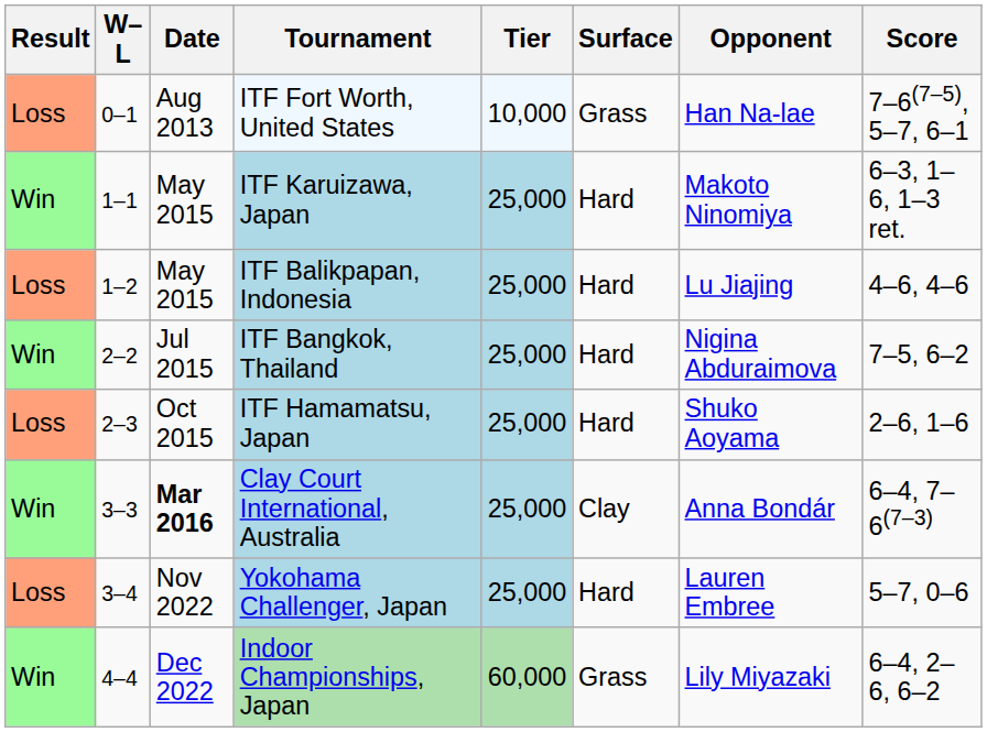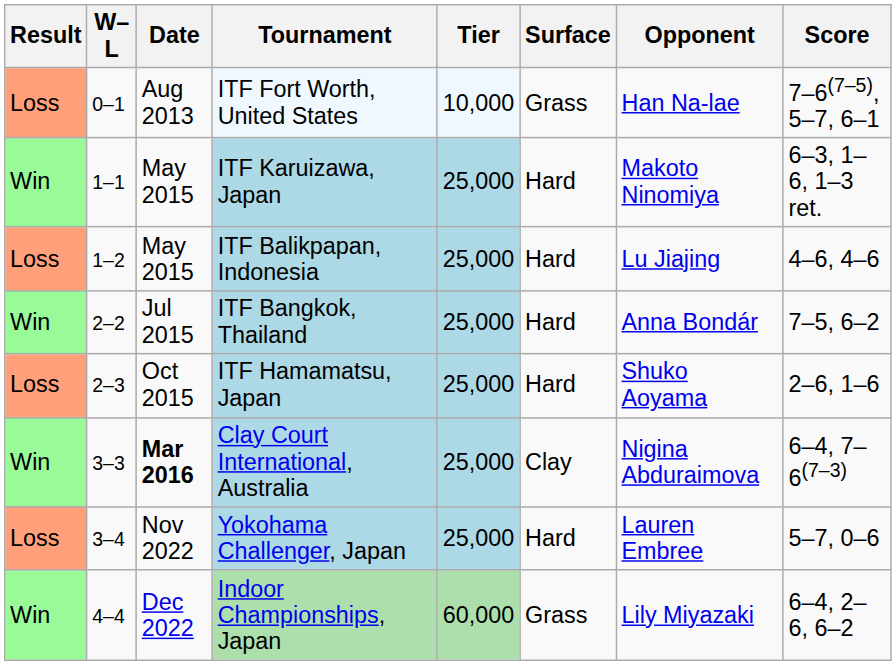 <table class="sortable wikitable">
 <tr>
 <th>Result</th>
 <th class="unsortable">W–L</th>
 <th>Date</th>
 <th>Tournament</th>
 <th>Tier</th>
 <th>Surface</th>
 <th>Opponent</th>
 <th class="unsortable">Score</th>
 </tr>
 <tr>
 <td style="background:#ffa07a;">Loss</td>
 <td><small>0–1</small></td>
 <td>Aug 2013</td>
 <td bgcolor=f0f8ff>ITF Fort Worth, United States</td>
 <td bgcolor=f0f8ff>10,000</td>
 <td>Grass</td>
 <td> <a href='#'>Han Na-lae</a></td>
 <td>7–6<sup>(7–5)</sup>, 5–7, 6–1</td>
 </tr>
 <tr>
 <td style="background:#98fb98;">Win</td>
 <td><small>1–1</small></td>
 <td>May 2015</td>
 <td bgcolor=lightblue>ITF Karuizawa, Japan</td>
 <td bgcolor=lightblue>25,000</td>
 <td>Hard</td>
 <td> <a href='#'>Makoto Ninomiya</a></td>
 <td>6–3, 1–6, 1–3 ret.</td>
 </tr>
 <tr>
 <td style="background:#ffa07a;">Loss</td>
 <td><small>1–2</small></td>
 <td>May 2015</td>
 <td bgcolor=lightblue>ITF Balikpapan, Indonesia</td>
 <td bgcolor=lightblue>25,000</td>
 <td>Hard</td>
 <td> <a href='#'>Lu Jiajing</a></td>
 <td>4–6, 4–6</td>
 </tr>
 <tr>
 <td style="background:#98fb98;">Win</td>
 <td><small>2–2</small></td>
 <td>Jul 2015</td>
 <td bgcolor=lightblue>ITF Bangkok, Thailand</td>
 <td bgcolor=lightblue>25,000</td>
 <td>Hard</td>
-<td> <a href='#'>Nigina Abduraimova</a></td>
+<td> <a href='#'>Anna Bondár</a></td>
 <td>7–5, 6–2</td>
 </tr>
 <tr>
 <td style="background:#ffa07a;">Loss</td>
 <td><small>2–3</small></td>
 <td>Oct 2015</td>
 <td bgcolor=lightblue>ITF Hamamatsu, Japan</td>
 <td bgcolor=lightblue>25,000</td>
 <td>Hard</td>
 <td> <a href='#'>Shuko Aoyama</a></td>
 <td>2–6, 1–6</td>
 </tr>
 <tr>
 <td style="background:#98fb98;">Win</td>
 <td><small>3–3</small></td>
 <td><strong>Mar 2016</strong></td>
 <td bgcolor=lightblue><a href='#'>Clay Court International</a>, Australia</td>
 <td bgcolor=lightblue>25,000</td>
 <td>Clay</td>
-<td> <a href='#'>Anna Bondár</a></td>
+<td> <a href='#'>Nigina Abduraimova</a></td>
 <td>6–4, 7–6<sup>(7–3)</sup></td>
 </tr>
 <tr>
 <td style="background:#ffa07a;">Loss</td>
 <td><small>3–4</small></td>
 <td>Nov 2022</td>
 <td bgcolor=lightblue><a href='#'>Yokohama Challenger</a>, Japan</td>
 <td bgcolor=lightblue>25,000</td>
 <td>Hard</td>
 <td> <a href='#'>Lauren Embree</a></td>
 <td>5–7, 0–6</td>
 </tr>
 <tr>
 <td style="background:#98fb98;">Win</td>
 <td><small>4–4</small></td>
 <td><a href='#'>Dec 2022</a></td>
 <td style="background:#addfad"><a href='#'>Indoor Championships</a>, Japan</td>
 <td style="background:#addfad">60,000</td>
 <td>Grass</td>
 <td> <a href='#'>Lily Miyazaki</a></td>
 <td>6–4, 2–6, 6–2</td>
 </tr>
 </table>
